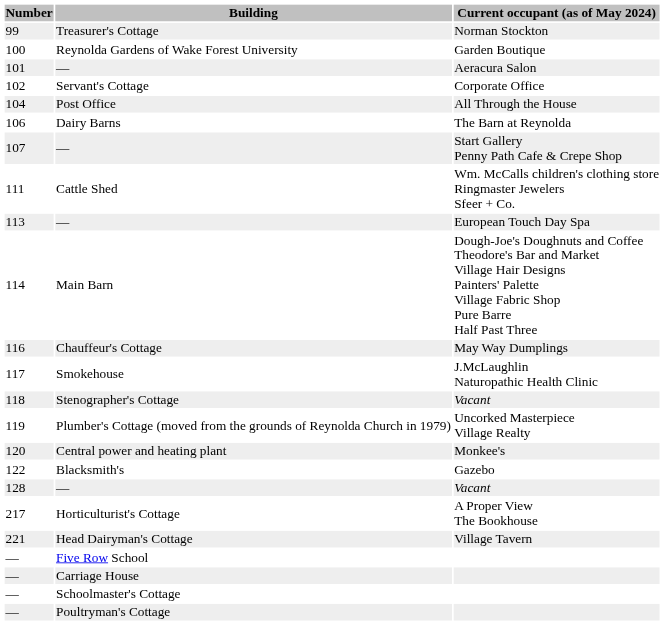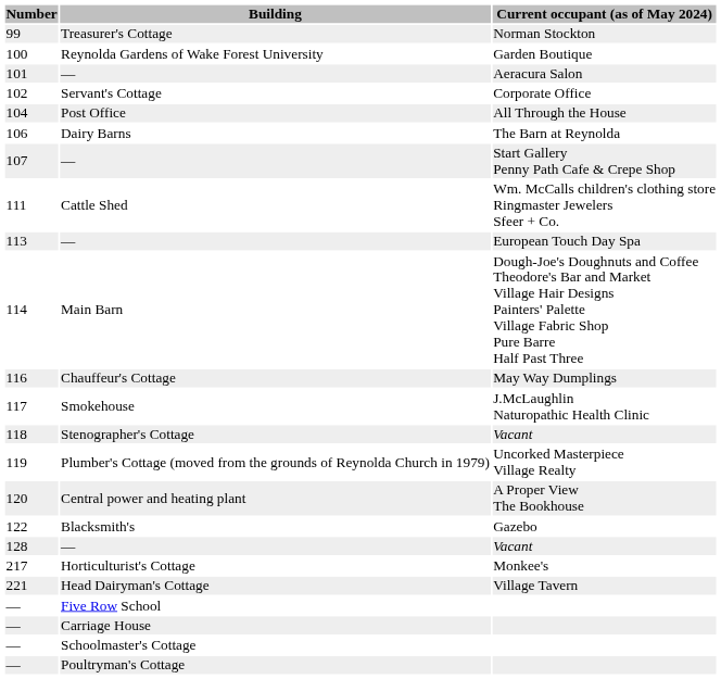 <table class="toccolours">
 <tr>
 <th bgcolor=silver>Number</th>
 <th bgcolor=silver>Building</th>
 <th bgcolor=silver>Current occupant (as of May 2024)</th>
 </tr>
 <tr bgcolor=#eeeeee>
 <td>99</td>
 <td>Treasurer's Cottage</td>
 <td>Norman Stockton</td>
 </tr>
 <tr>
 <td>100</td>
 <td>Reynolda Gardens of Wake Forest University</td>
 <td>Garden Boutique</td>
 </tr>
 <tr bgcolor=#eeeeee>
 <td>101</td>
 <td>—</td>
 <td>Aeracura Salon</td>
 </tr>
 <tr>
 <td>102</td>
 <td>Servant's Cottage</td>
 <td>Corporate Office</td>
 </tr>
 <tr bgcolor=#eeeeee>
 <td>104</td>
 <td>Post Office</td>
 <td>All Through the House</td>
 </tr>
 <tr>
 <td>106</td>
 <td>Dairy Barns</td>
 <td>The Barn at Reynolda</td>
 </tr>
 <tr bgcolor=#eeeeee>
 <td>107</td>
 <td>—</td>
 <td>Start Gallery<br>Penny Path Cafe & Crepe Shop</td>
 </tr>
 <tr>
 <td>111</td>
 <td>Cattle Shed</td>
 <td>Wm. McCalls children's clothing store<br>Ringmaster Jewelers<br>Sfeer + Co.</td>
 </tr>
 <tr bgcolor=#eeeeee>
 <td>113</td>
 <td>—</td>
 <td>European Touch Day Spa</td>
 </tr>
 <tr>
 <td>114</td>
 <td>Main Barn</td>
 <td>Dough-Joe's Doughnuts and Coffee<br>Theodore's Bar and Market<br>Village Hair Designs<br>Painters' Palette<br>Village Fabric Shop<br>Pure Barre<br>Half Past Three</td>
 </tr>
 <tr bgcolor=#eeeeee>
 <td>116</td>
 <td>Chauffeur's Cottage</td>
 <td>May Way Dumplings</td>
 </tr>
 <tr>
 <td>117</td>
 <td>Smokehouse</td>
 <td>J.McLaughlin<br>Naturopathic Health Clinic</td>
 </tr>
 <tr bgcolor=#eeeeee>
 <td>118</td>
 <td>Stenographer's Cottage</td>
 <td><em>Vacant</em></td>
 </tr>
 <tr>
 <td>119</td>
 <td>Plumber's Cottage (moved from the grounds of Reynolda Church in 1979)</td>
 <td>Uncorked Masterpiece<br>Village Realty</td>
 </tr>
 <tr bgcolor=#eeeeee>
 <td>120</td>
 <td>Central power and heating plant</td>
-<td>Monkee's</td>
+<td>A Proper View<br>The Bookhouse</td>
 </tr>
 <tr>
 <td>122</td>
 <td>Blacksmith's</td>
 <td>Gazebo</td>
 </tr>
 <tr bgcolor=#eeeeee>
 <td>128</td>
 <td>—</td>
 <td><em>Vacant</em></td>
 </tr>
 <tr>
 <td>217</td>
 <td>Horticulturist's Cottage</td>
-<td>A Proper View<br>The Bookhouse</td>
+<td>Monkee's</td>
 </tr>
 <tr bgcolor=#eeeeee>
 <td>221</td>
 <td>Head Dairyman's Cottage</td>
 <td>Village Tavern</td>
 </tr>
 <tr>
 <td>—</td>
 <td><a href='#'>Five Row</a> School</td>
 <td></td>
 </tr>
 <tr bgcolor=#eeeeee>
 <td>—</td>
 <td>Carriage House</td>
 <td></td>
 </tr>
 <tr>
 <td>—</td>
 <td>Schoolmaster's Cottage</td>
 <td></td>
 </tr>
 <tr bgcolor=#eeeeee>
 <td>—</td>
 <td>Poultryman's Cottage</td>
 <td></td>
 </tr>
 <tr>
 </tr>
 </table>
